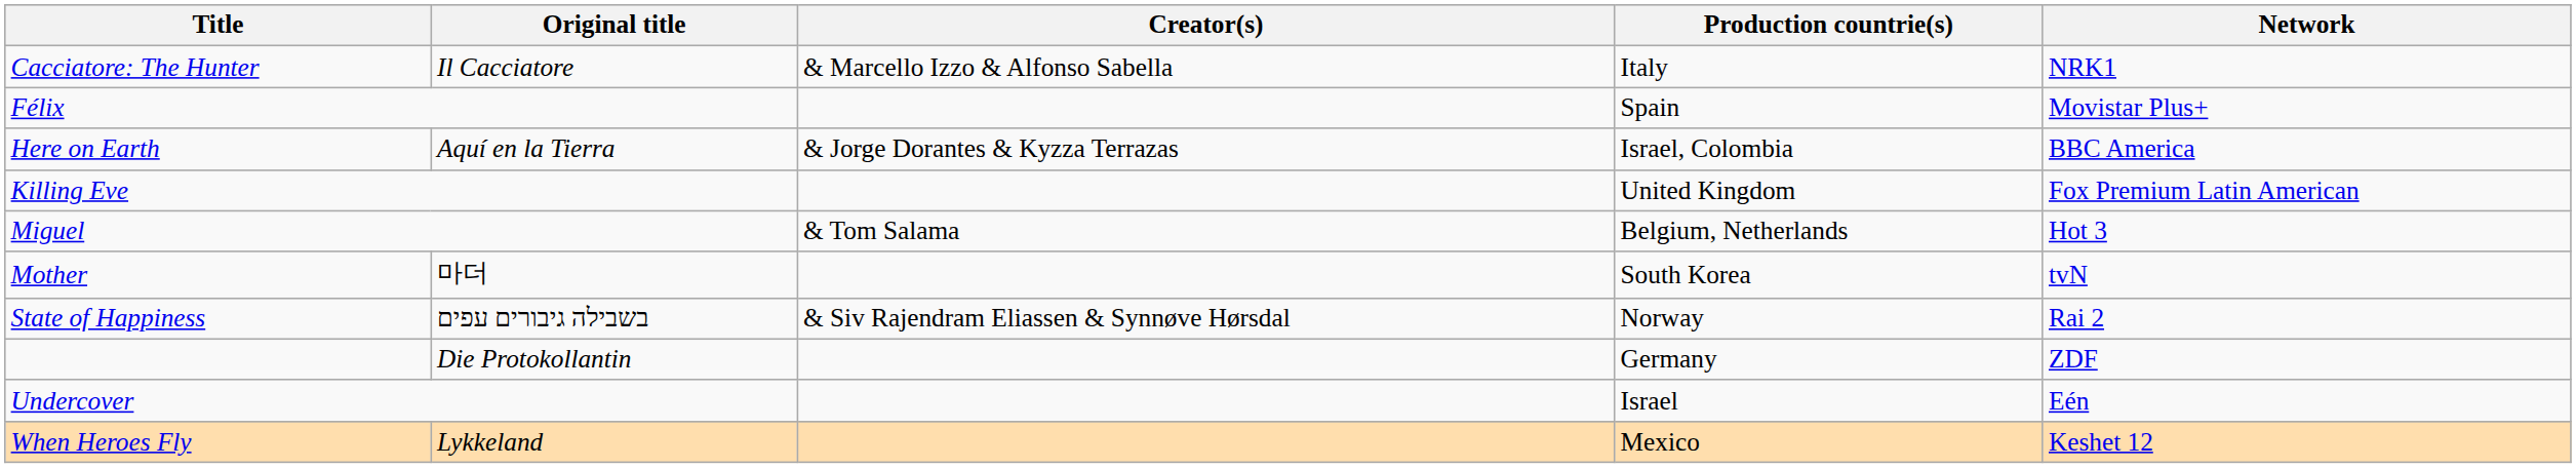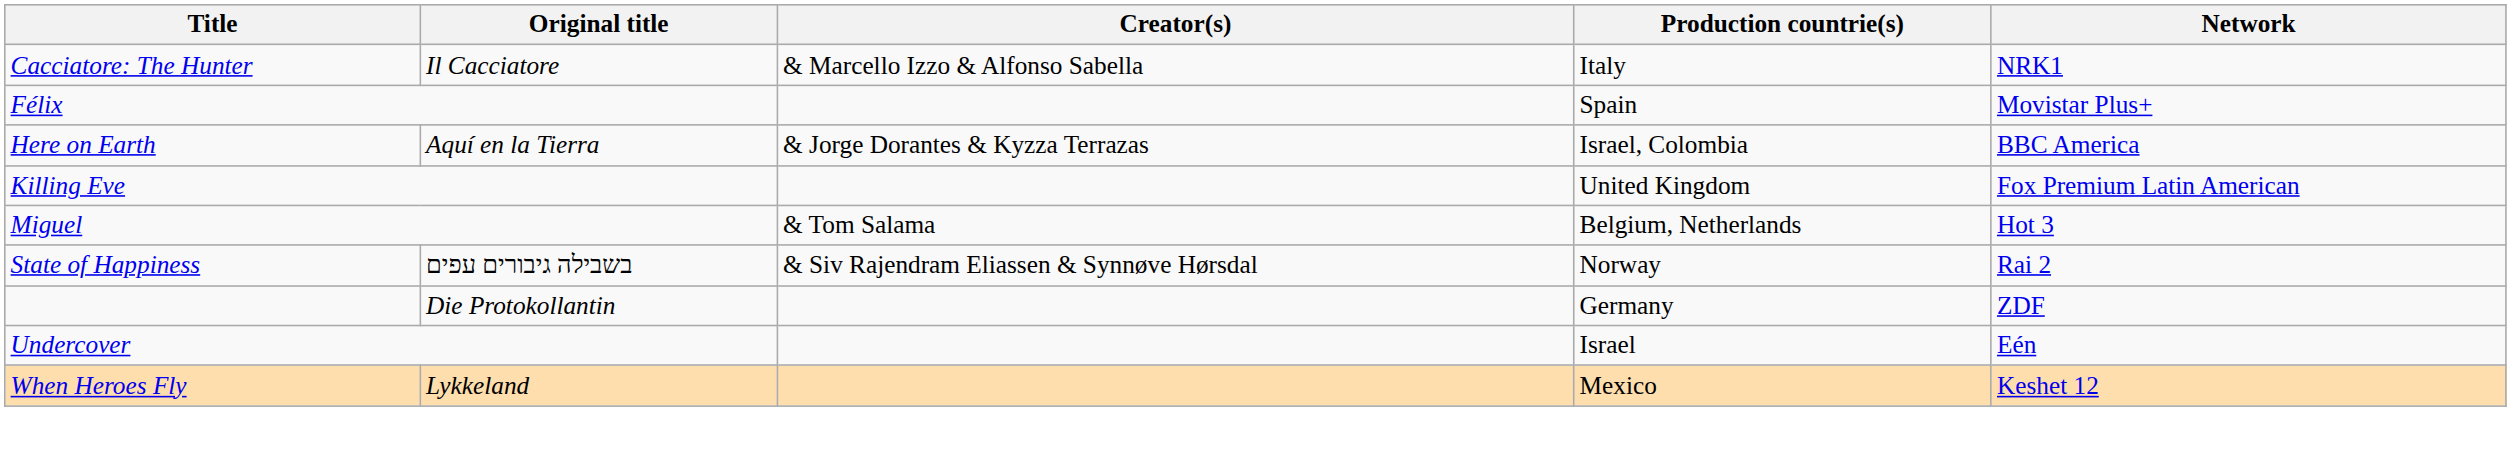 <table class="sortable wikitable" style="width:100%; margin-bottom:4px">
 <tr>
 <th scope="col">Title</th>
 <th scope="col">Original title</th>
 <th scope="col">Creator(s)</th>
 <th scope="col">Production countrie(s)</th>
 <th scope="col">Network</th>
 </tr>
 <tr>
 <td><em><a href='#'>Cacciatore: The Hunter</a></em></td>
 <td><em>Il Cacciatore</em></td>
 <td> & Marcello Izzo & Alfonso Sabella</td>
 <td>Italy</td>
 <td><a href='#'>NRK1</a></td>
 </tr>
 <tr>
 <td colspan="2"><em><a href='#'>Félix</a></em></td>
 <td></td>
 <td>Spain</td>
 <td><a href='#'>Movistar Plus+</a></td>
 </tr>
 <tr>
 <td><em><a href='#'>Here on Earth</a></em></td>
 <td><em>Aquí en la Tierra</em></td>
 <td> & Jorge Dorantes & Kyzza Terrazas</td>
 <td>Israel, Colombia</td>
 <td><a href='#'>BBC America</a></td>
 </tr>
 <tr>
 <td colspan="2"><em><a href='#'>Killing Eve</a></em></td>
 <td></td>
 <td>United Kingdom</td>
 <td><a href='#'>Fox Premium Latin American</a></td>
 </tr>
 <tr>
 <td colspan="2"><em><a href='#'>Miguel</a></em></td>
 <td> & Tom Salama</td>
 <td>Belgium, Netherlands</td>
 <td><a href='#'>Hot 3</a></td>
 </tr>
 <tr>
-<td><em><a href='#'>Mother</a></em></td>
-<td>마더</td>
-<td></td>
-<td>South Korea</td>
-<td><a href='#'>tvN</a></td>
-</tr>
-<tr>
 <td><em><a href='#'>State of Happiness</a></em></td>
 <td>בשבילה גיבורים עפים</td>
 <td> & Siv Rajendram Eliassen & Synnøve Hørsdal</td>
 <td>Norway</td>
 <td><a href='#'>Rai 2</a></td>
 </tr>
 <tr>
 <td><em></em></td>
 <td><em>Die Protokollantin</em></td>
 <td></td>
 <td>Germany</td>
 <td><a href='#'>ZDF</a></td>
 </tr>
 <tr>
 <td colspan="2"><em><a href='#'>Undercover</a></em></td>
 <td></td>
 <td>Israel</td>
 <td><a href='#'>Eén</a></td>
 </tr>
 <tr style="background:#FFDEAD;">
 <td><em><a href='#'>When Heroes Fly</a></em></td>
 <td><em>Lykkeland</em></td>
 <td></td>
 <td>Mexico</td>
 <td><a href='#'>Keshet 12</a></td>
 </tr>
 </table>
